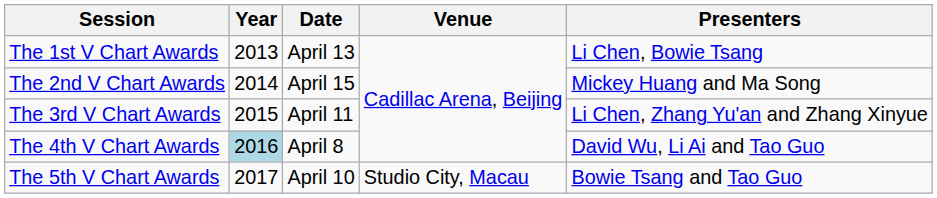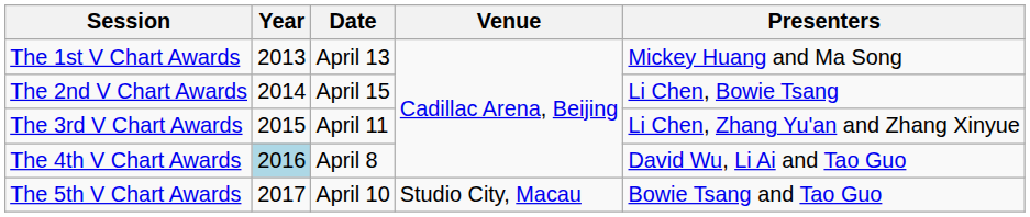 <table class="wikitable">
 <tr>
 <th>Session</th>
 <th>Year</th>
 <th>Date</th>
 <th>Venue</th>
 <th>Presenters</th>
 </tr>
 <tr>
 <td><a href='#'>The 1st V Chart Awards</a></td>
 <td>2013</td>
 <td>April 13</td>
 <td rowspan="4"><a href='#'>Cadillac Arena</a>, <a href='#'>Beijing</a></td>
-<td><a href='#'>Li Chen</a>, <a href='#'>Bowie Tsang</a></td>
+<td><a href='#'>Mickey Huang</a> and Ma Song</td>
 </tr>
 <tr>
 <td><a href='#'>The 2nd V Chart Awards</a></td>
 <td>2014</td>
 <td>April 15</td>
-<td><a href='#'>Mickey Huang</a> and Ma Song</td>
+<td><a href='#'>Li Chen</a>, <a href='#'>Bowie Tsang</a></td>
 </tr>
 <tr>
 <td><a href='#'>The 3rd V Chart Awards</a></td>
 <td>2015</td>
 <td>April 11</td>
 <td><a href='#'>Li Chen</a>, <a href='#'>Zhang Yu'an</a> and Zhang Xinyue</td>
 </tr>
 <tr>
 <td><a href='#'>The 4th V Chart Awards</a></td>
 <td style="background: lightblue;">2016</td>
 <td>April 8</td>
 <td><a href='#'>David Wu</a>, <a href='#'>Li Ai</a> and <a href='#'>Tao Guo</a></td>
 </tr>
 <tr>
 <td><a href='#'>The 5th V Chart Awards</a></td>
 <td>2017</td>
 <td>April 10</td>
 <td>Studio City, <a href='#'>Macau</a></td>
 <td><a href='#'>Bowie Tsang</a> and <a href='#'>Tao Guo</a></td>
 </tr>
 </table>
